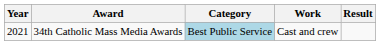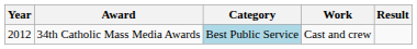 <table class="wikitable" style="font-size:90%;">
 <tr>
 <th>Year</th>
 <th>Award</th>
 <th>Category</th>
 <th>Work</th>
 <th>Result</th>
 </tr>
 <tr>
-<td>2021</td>
+<td>2012</td>
 <td>34th Catholic Mass Media Awards</td>
 <td style="background: lightblue;">Best Public Service</td>
 <td>Cast and crew</td>
 <td></td>
 </tr>
 </table>
